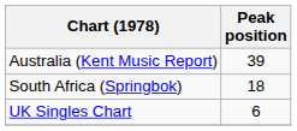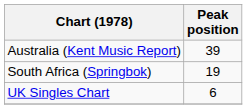 <table class="wikitable sortable">
 <tr>
 <th>Chart (1978)</th>
 <th>Peak<br>position</th>
 </tr>
 <tr>
 <td>Australia (<a href='#'>Kent Music Report</a>)</td>
 <td style="text-align:center;">39</td>
 </tr>
 <tr>
 <td>South Africa (<a href='#'>Springbok</a>)</td>
-<td align="center">18</td>
+<td align="center">19</td>
 </tr>
 <tr>
 <td><a href='#'>UK Singles Chart</a></td>
 <td align="center">6</td>
 </tr>
 <tr>
 </tr>
 </table>
